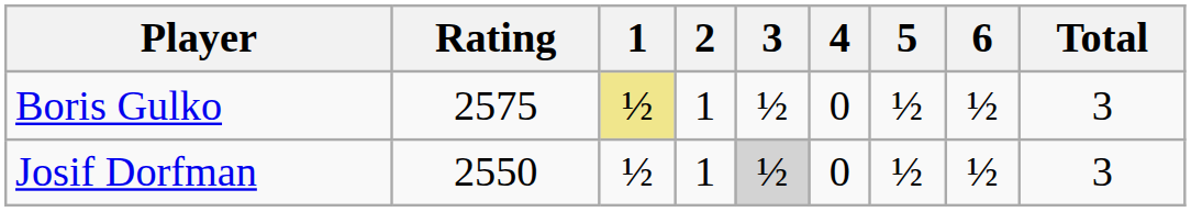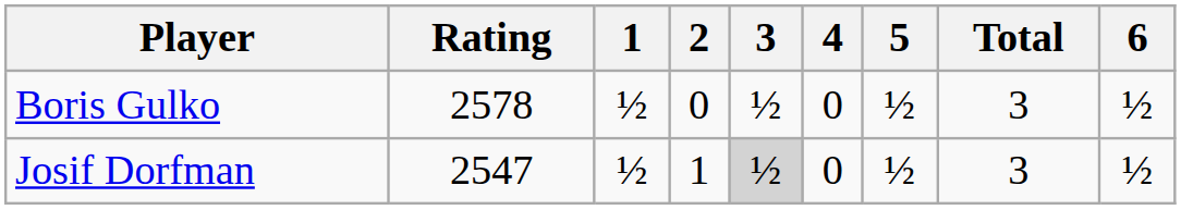 <table class="wikitable" border="1" align="center" width="450">
 <tr>
 <th>Player</th>
 <th>Rating</th>
 <th>1</th>
 <th>2</th>
 <th>3</th>
 <th>4</th>
 <th>5</th>
+<th>Total</th>
 <th>6</th>
-<th>Total</th>
 </tr>
 <tr align=center>
 <td align="left"> <a href='#'>Boris Gulko</a></td>
-<td>2575</td>
-<td style="background: khaki;">½</td>
-<td>1</td>
+<td>2578</td>
 <td>½</td>
 <td>0</td>
 <td>½</td>
+<td>0</td>
 <td>½</td>
 <td>3</td>
+<td>½</td>
 </tr>
 <tr align=center>
 <td align="left"> <a href='#'>Josif Dorfman</a></td>
-<td>2550</td>
+<td>2547</td>
 <td>½</td>
 <td>1</td>
 <td style="background: lightgrey;">½</td>
 <td>0</td>
 <td>½</td>
+<td>3</td>
 <td>½</td>
-<td>3</td>
 </tr>
 </table>
